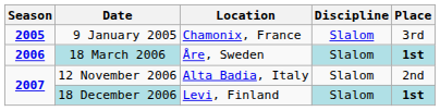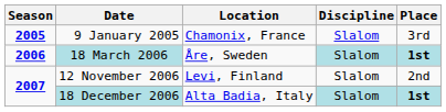 <table class=wikitable style="text-align:center">
 <tr>
 <th>Season</th>
 <th>Date</th>
 <th>Location</th>
 <th>Discipline</th>
 <th>Place</th>
 </tr>
 <tr>
 <td rowspan=1><strong><a href='#'>2005</a></strong></td>
 <td align=right>9 January 2005</td>
 <td align=left> <a href='#'>Chamonix</a>, France</td>
 <td><a href='#'>Slalom</a></td>
 <td>3rd</td>
 </tr>
 <tr>
 <td rowspan=1><strong><a href='#'>2006</a></strong></td>
 <td bgcolor="#BOEOE6">18 March 2006</td>
 <td align=left> <a href='#'>Åre</a>, Sweden</td>
 <td bgcolor="#BOEOE6">Slalom</td>
 <td bgcolor="#BOEOE6"><strong>1st</strong></td>
 </tr>
 <tr>
 <td rowspan=2><strong><a href='#'>2007</a></strong></td>
 <td align=right>12 November 2006</td>
-<td align=left> <a href='#'>Alta Badia</a>, Italy</td>
+<td align=left> <a href='#'>Levi</a>, Finland</td>
 <td>Slalom</td>
 <td>2nd</td>
 </tr>
 <tr>
 <td bgcolor="#BOEOE6">18 December 2006</td>
-<td align=left> <a href='#'>Levi</a>, Finland</td>
+<td align=left> <a href='#'>Alta Badia</a>, Italy</td>
 <td bgcolor="#BOEOE6">Slalom</td>
 <td bgcolor="#BOEOE6"><strong>1st</strong></td>
 </tr>
 </table>
